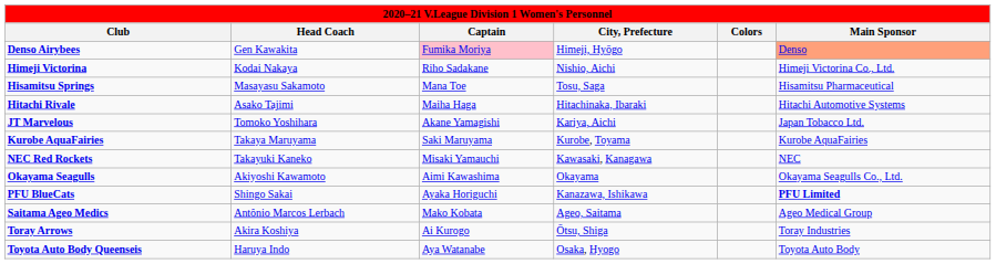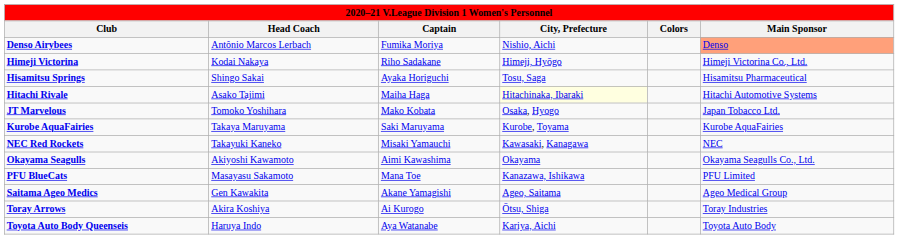 <table class="wikitable" style="font-size:90%; width: 65%; text-align:left;">
 <tr>
 <th style=background:red colspan=8><span>2020–21 V.League Division 1 Women's Personnel</span></th>
 </tr>
 <tr>
 <th>Club</th>
 <th>Head Coach</th>
 <th>Captain</th>
 <th>City, Prefecture</th>
 <th>Colors</th>
 <th>Main Sponsor</th>
 </tr>
 <tr>
 <td><strong><a href='#'>Denso Airybees</a></strong></td>
-<td> <a href='#'>Gen Kawakita</a></td>
-<td style="background: pink;"> <a href='#'>Fumika Moriya</a></td>
-<td><a href='#'>Himeji, Hyōgo</a></td>
+<td> <a href='#'>Antônio Marcos Lerbach</a></td>
+<td> <a href='#'>Fumika Moriya</a></td>
+<td><a href='#'>Nishio, Aichi</a></td>
 <td align=center> </td>
 <td style="background: lightsalmon;"><a href='#'>Denso</a></td>
 </tr>
 <tr>
 <td><strong><a href='#'>Himeji Victorina</a></strong></td>
 <td> <a href='#'>Kodai Nakaya</a></td>
 <td> <a href='#'>Riho Sadakane</a></td>
-<td><a href='#'>Nishio, Aichi</a></td>
+<td><a href='#'>Himeji, Hyōgo</a></td>
 <td align=center> </td>
 <td><a href='#'>Himeji Victorina Co., Ltd.</a></td>
 </tr>
 <tr>
 <td><strong><a href='#'>Hisamitsu Springs</a></strong></td>
-<td> <a href='#'>Masayasu Sakamoto</a></td>
-<td> <a href='#'>Mana Toe</a></td>
+<td> <a href='#'>Shingo Sakai</a></td>
+<td> <a href='#'>Ayaka Horiguchi</a></td>
 <td><a href='#'>Tosu, Saga</a></td>
 <td align=center>   </td>
 <td><a href='#'>Hisamitsu Pharmaceutical</a></td>
 </tr>
 <tr>
 <td><strong><a href='#'>Hitachi Rivale</a></strong></td>
 <td> <a href='#'>Asako Tajimi</a></td>
 <td> <a href='#'>Maiha Haga</a></td>
-<td><a href='#'>Hitachinaka, Ibaraki</a></td>
+<td style="background: lightyellow;"><a href='#'>Hitachinaka, Ibaraki</a></td>
 <td align=center> </td>
 <td><a href='#'>Hitachi Automotive Systems</a></td>
 </tr>
 <tr>
 <td><strong><a href='#'>JT Marvelous</a></strong></td>
 <td> <a href='#'>Tomoko Yoshihara</a></td>
-<td> <a href='#'>Akane Yamagishi</a></td>
-<td><a href='#'>Kariya, Aichi</a></td>
+<td> <a href='#'>Mako Kobata</a></td>
+<td><a href='#'>Osaka</a>, <a href='#'>Hyogo</a></td>
 <td align=center> </td>
 <td><a href='#'>Japan Tobacco Ltd.</a></td>
 </tr>
 <tr>
 <td><strong><a href='#'>Kurobe AquaFairies</a></strong></td>
 <td> <a href='#'>Takaya Maruyama</a></td>
 <td> <a href='#'>Saki Maruyama</a></td>
 <td><a href='#'>Kurobe</a>, <a href='#'>Toyama</a></td>
 <td align=center> </td>
 <td><a href='#'>Kurobe AquaFairies</a></td>
 </tr>
 <tr>
 <td><strong><a href='#'>NEC Red Rockets</a></strong></td>
 <td> <a href='#'>Takayuki Kaneko</a></td>
 <td> <a href='#'>Misaki Yamauchi</a></td>
 <td><a href='#'>Kawasaki</a>, <a href='#'>Kanagawa</a></td>
 <td align=center>  </td>
 <td><a href='#'>NEC</a></td>
 </tr>
 <tr>
 <td><strong><a href='#'>Okayama Seagulls</a></strong></td>
 <td> <a href='#'>Akiyoshi Kawamoto</a></td>
 <td> <a href='#'>Aimi Kawashima</a></td>
 <td><a href='#'>Okayama</a></td>
 <td align=center> </td>
 <td><a href='#'>Okayama Seagulls Co., Ltd.</a></td>
 </tr>
 <tr>
 <td><strong><a href='#'>PFU BlueCats</a></strong></td>
-<td> <a href='#'>Shingo Sakai</a></td>
-<td> <a href='#'>Ayaka Horiguchi</a></td>
+<td> <a href='#'>Masayasu Sakamoto</a></td>
+<td> <a href='#'>Mana Toe</a></td>
 <td><a href='#'>Kanazawa, Ishikawa</a></td>
 <td align=center>  </td>
-<td><strong><a href='#'>PFU Limited</a></strong></td>
+<td><a href='#'>PFU Limited</a></td>
 </tr>
 <tr>
 <td><strong><a href='#'>Saitama Ageo Medics</a></strong></td>
-<td> <a href='#'>Antônio Marcos Lerbach</a></td>
-<td> <a href='#'>Mako Kobata</a></td>
+<td> <a href='#'>Gen Kawakita</a></td>
+<td> <a href='#'>Akane Yamagishi</a></td>
 <td><a href='#'>Ageo, Saitama</a></td>
 <td align=center> </td>
 <td><a href='#'>Ageo Medical Group</a></td>
 </tr>
 <tr>
 <td><strong><a href='#'>Toray Arrows</a></strong></td>
 <td> <a href='#'>Akira Koshiya</a></td>
 <td> <a href='#'>Ai Kurogo</a></td>
 <td><a href='#'>Ōtsu, Shiga</a></td>
 <td align=center> </td>
 <td><a href='#'>Toray Industries</a></td>
 </tr>
 <tr>
 <td><strong><a href='#'>Toyota Auto Body Queenseis</a></strong></td>
 <td> <a href='#'>Haruya Indo</a></td>
 <td> <a href='#'>Aya Watanabe</a></td>
-<td><a href='#'>Osaka</a>, <a href='#'>Hyogo</a></td>
+<td><a href='#'>Kariya, Aichi</a></td>
 <td align=center> </td>
 <td><a href='#'>Toyota Auto Body</a></td>
 </tr>
 </table>
